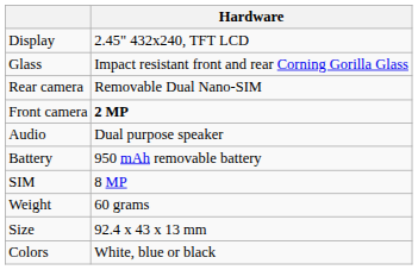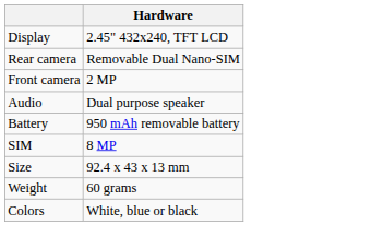 <table class="wikitable">
 <tr>
 <th></th>
 <th>Hardware</th>
 </tr>
 <tr>
 <td>Display</td>
 <td>2.45" 432x240, TFT LCD</td>
 </tr>
 <tr>
-<td>Glass</td>
-<td>Impact resistant front and rear <a href='#'>Corning Gorilla Glass</a></td>
-</tr>
-<tr>
 <td>Rear camera</td>
 <td>Removable Dual Nano-SIM</td>
 </tr>
 <tr>
 <td>Front camera</td>
-<td><strong>2 MP</strong></td>
+<td>2 MP</td>
 </tr>
 <tr>
 <td>Audio</td>
 <td>Dual purpose speaker</td>
 </tr>
 <tr>
 <td>Battery</td>
 <td>950 <a href='#'>mAh</a> removable battery</td>
 </tr>
 <tr>
 <td>SIM</td>
 <td>8 <a href='#'>MP</a></td>
 </tr>
 <tr>
+<td>Size</td>
+<td>92.4 x 43 x 13 mm</td>
+</tr>
+<tr>
 <td>Weight</td>
 <td>60 grams</td>
-</tr>
-<tr>
-<td>Size</td>
-<td>92.4 x 43 x 13 mm</td>
 </tr>
 <tr>
 <td>Colors</td>
 <td>White, blue or black</td>
 </tr>
 </table>
